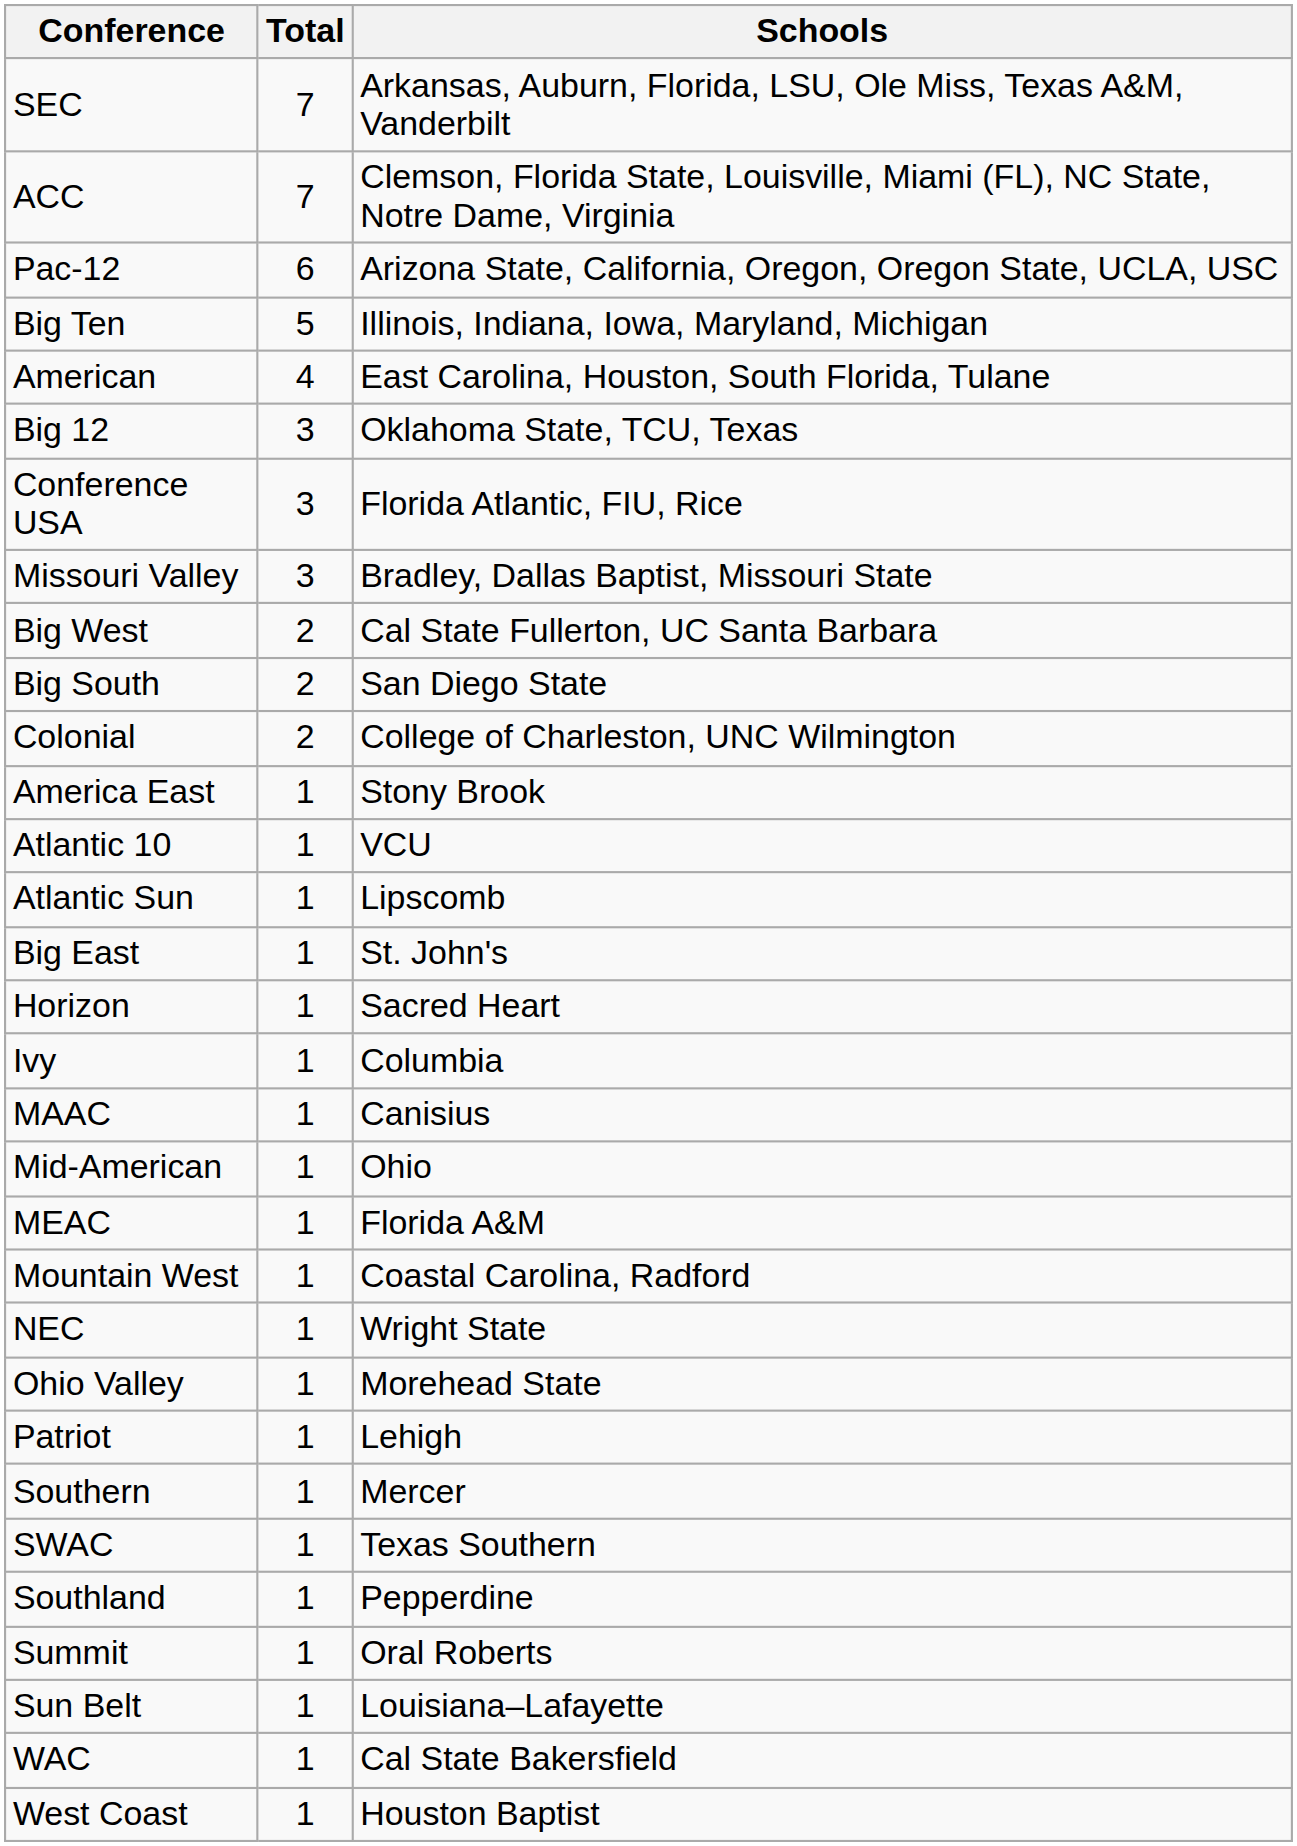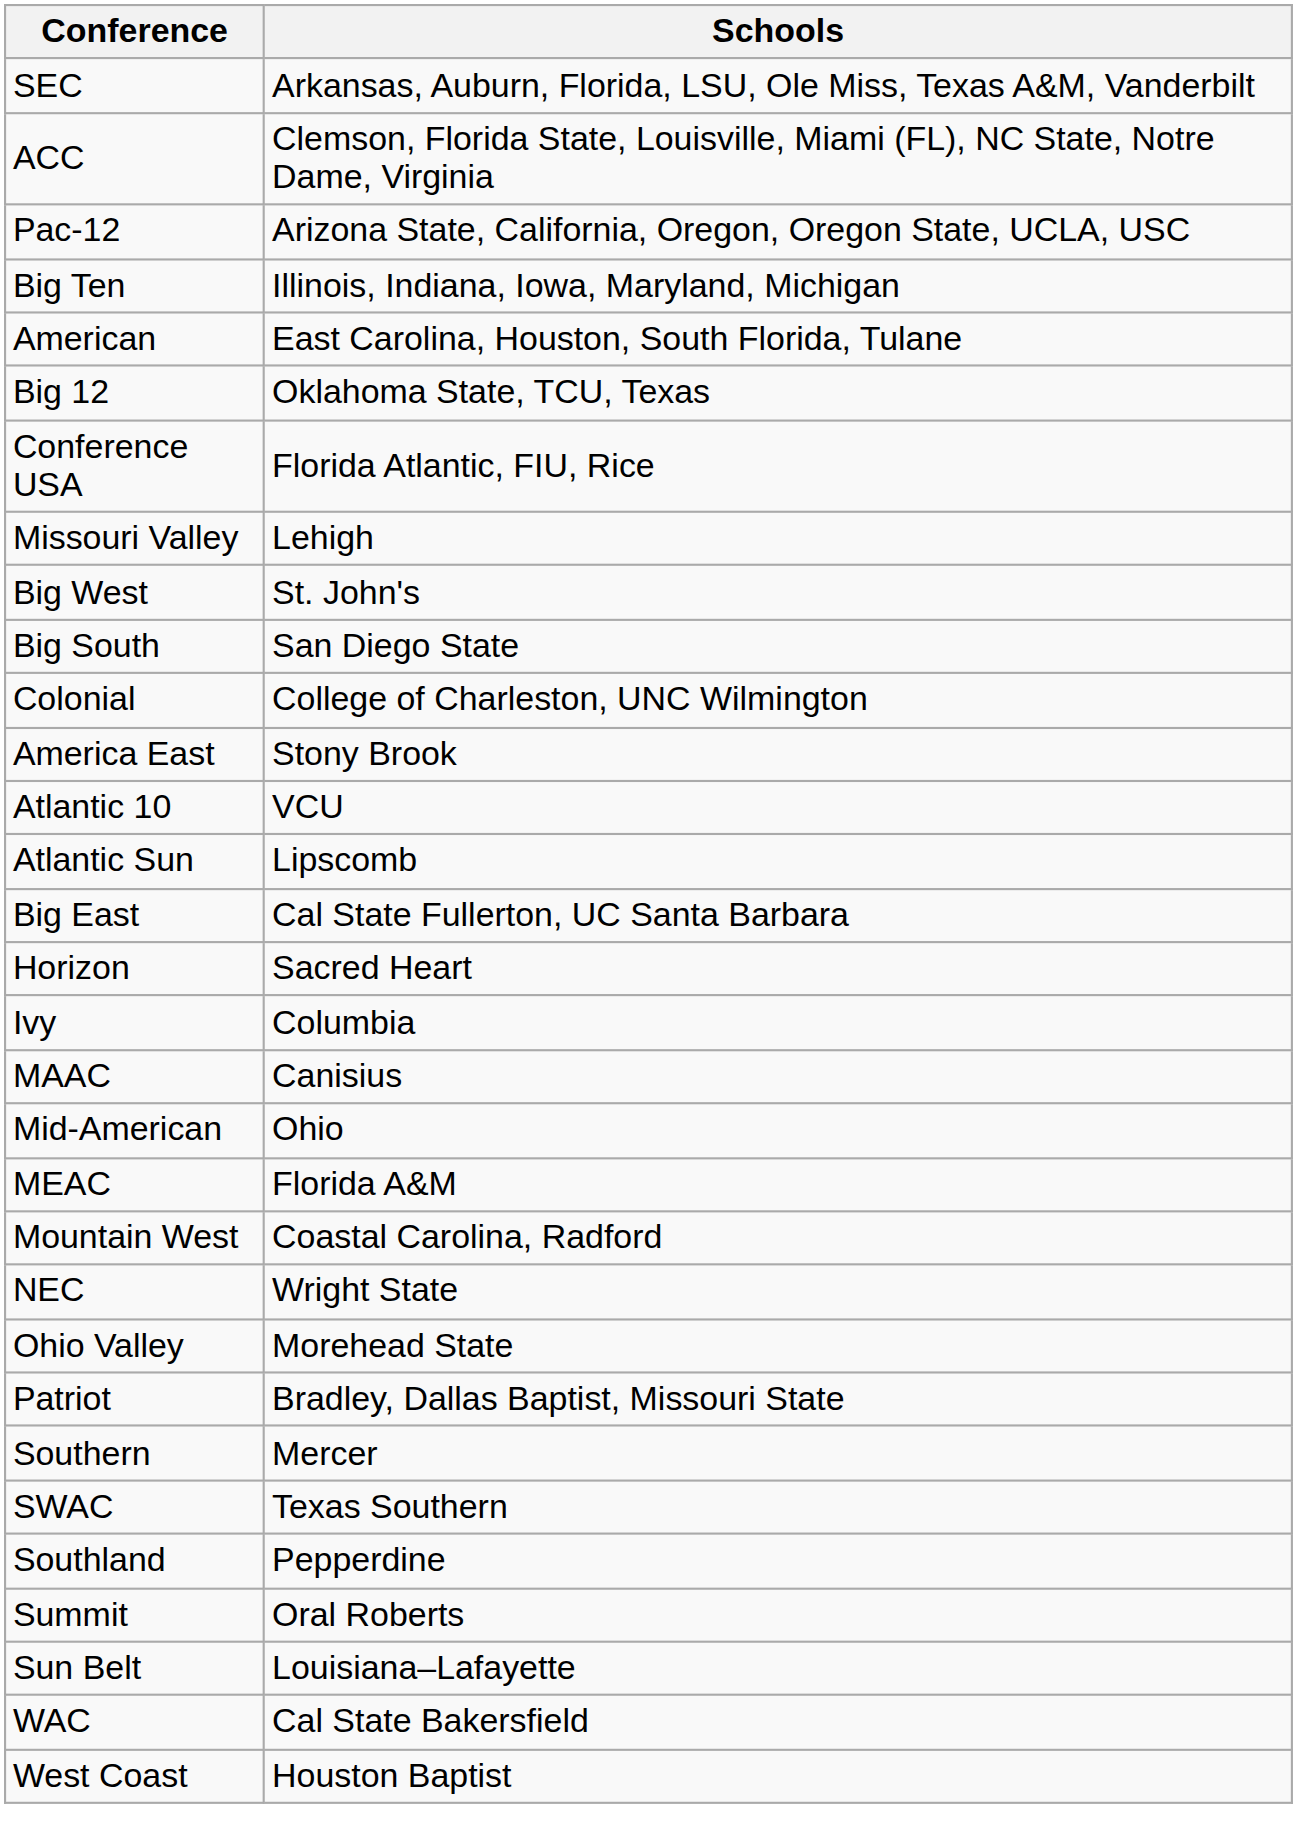 <table class="wikitable sortable">
 <tr>
 <th>Conference</th>
-<th>Total</th>
 <th>Schools</th>
 </tr>
 <tr>
 <td>SEC</td>
-<td align=center>7</td>
 <td>Arkansas, Auburn, Florida, LSU, Ole Miss, Texas A&M, Vanderbilt</td>
 </tr>
 <tr>
 <td>ACC</td>
-<td align=center>7</td>
 <td>Clemson, Florida State, Louisville, Miami (FL), NC State, Notre Dame, Virginia</td>
 </tr>
 <tr>
 <td>Pac-12</td>
-<td align=center>6</td>
 <td>Arizona State, California, Oregon, Oregon State, UCLA, USC</td>
 </tr>
 <tr>
 <td>Big Ten</td>
-<td align=center>5</td>
 <td>Illinois, Indiana, Iowa, Maryland, Michigan</td>
 </tr>
 <tr>
 <td>American</td>
-<td align=center>4</td>
 <td>East Carolina, Houston, South Florida, Tulane</td>
 </tr>
 <tr>
 <td>Big 12</td>
-<td align=center>3</td>
 <td>Oklahoma State, TCU, Texas</td>
 </tr>
 <tr>
 <td>Conference USA</td>
-<td align=center>3</td>
 <td>Florida Atlantic, FIU, Rice</td>
 </tr>
 <tr>
 <td>Missouri Valley</td>
-<td align=center>3</td>
-<td>Bradley, Dallas Baptist, Missouri State</td>
+<td>Lehigh</td>
 </tr>
 <tr>
 <td>Big West</td>
-<td align=center>2</td>
-<td>Cal State Fullerton, UC Santa Barbara</td>
+<td>St. John's</td>
 </tr>
 <tr>
 <td>Big South</td>
-<td align=center>2</td>
 <td>San Diego State</td>
 </tr>
 <tr>
 <td>Colonial</td>
-<td align=center>2</td>
 <td>College of Charleston, UNC Wilmington</td>
 </tr>
 <tr>
 <td>America East</td>
-<td align=center>1</td>
 <td>Stony Brook</td>
 </tr>
 <tr>
 <td>Atlantic 10</td>
-<td align=center>1</td>
 <td>VCU</td>
 </tr>
 <tr>
 <td>Atlantic Sun</td>
-<td align=center>1</td>
 <td>Lipscomb</td>
 </tr>
 <tr>
 <td>Big East</td>
-<td align=center>1</td>
-<td>St. John's</td>
+<td>Cal State Fullerton, UC Santa Barbara</td>
 </tr>
 <tr>
 <td>Horizon</td>
-<td align=center>1</td>
 <td>Sacred Heart</td>
 </tr>
 <tr>
 <td>Ivy</td>
-<td align=center>1</td>
 <td>Columbia</td>
 </tr>
 <tr>
 <td>MAAC</td>
-<td align=center>1</td>
 <td>Canisius</td>
 </tr>
 <tr>
 <td>Mid-American</td>
-<td align=center>1</td>
 <td>Ohio</td>
 </tr>
 <tr>
 <td>MEAC</td>
-<td align=center>1</td>
 <td>Florida A&M</td>
 </tr>
 <tr>
 <td>Mountain West</td>
-<td align=center>1</td>
 <td>Coastal Carolina, Radford</td>
 </tr>
 <tr>
 <td>NEC</td>
-<td align=center>1</td>
 <td>Wright State</td>
 </tr>
 <tr>
 <td>Ohio Valley</td>
-<td align=center>1</td>
 <td>Morehead State</td>
 </tr>
 <tr>
 <td>Patriot</td>
-<td align=center>1</td>
-<td>Lehigh</td>
+<td>Bradley, Dallas Baptist, Missouri State</td>
 </tr>
 <tr>
 <td>Southern</td>
-<td align=center>1</td>
 <td>Mercer</td>
 </tr>
 <tr>
 <td>SWAC</td>
-<td align=center>1</td>
 <td>Texas Southern</td>
 </tr>
 <tr>
 <td>Southland</td>
-<td align=center>1</td>
 <td>Pepperdine</td>
 </tr>
 <tr>
 <td>Summit</td>
-<td align=center>1</td>
 <td>Oral Roberts</td>
 </tr>
 <tr>
 <td>Sun Belt</td>
-<td align=center>1</td>
 <td>Louisiana–Lafayette</td>
 </tr>
 <tr>
 <td>WAC</td>
-<td align=center>1</td>
 <td>Cal State Bakersfield</td>
 </tr>
 <tr>
 <td>West Coast</td>
-<td align=center>1</td>
 <td>Houston Baptist</td>
 </tr>
 </table>
